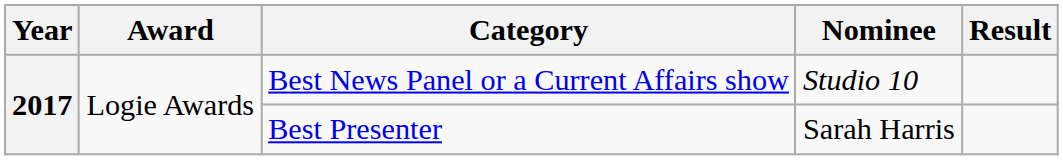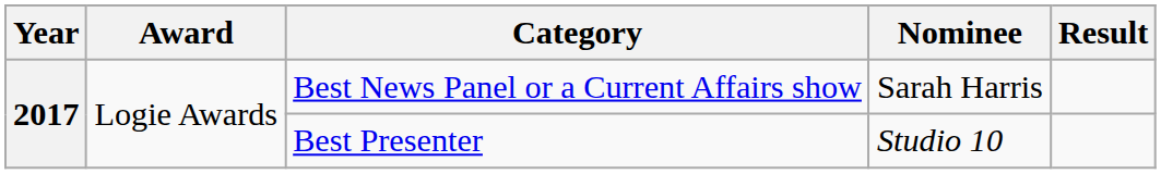 <table class="wikitable plainrowheaders" style="font-size: 95%;">
 <tr>
 <th scope="col">Year</th>
 <th scope="col">Award</th>
 <th scope="col">Category</th>
 <th scope="col">Nominee</th>
 <th scope="col">Result</th>
 </tr>
 <tr>
 <th scope="row" rowspan="2">2017</th>
 <td rowspan="2">Logie Awards</td>
 <td><a href='#'>Best News Panel or a Current Affairs show</a></td>
-<td><em>Studio 10</em></td>
+<td>Sarah Harris</td>
 <td></td>
 </tr>
 <tr>
 <td><a href='#'>Best Presenter</a></td>
-<td>Sarah Harris</td>
+<td><em>Studio 10</em></td>
 <td></td>
 </tr>
 </table>
